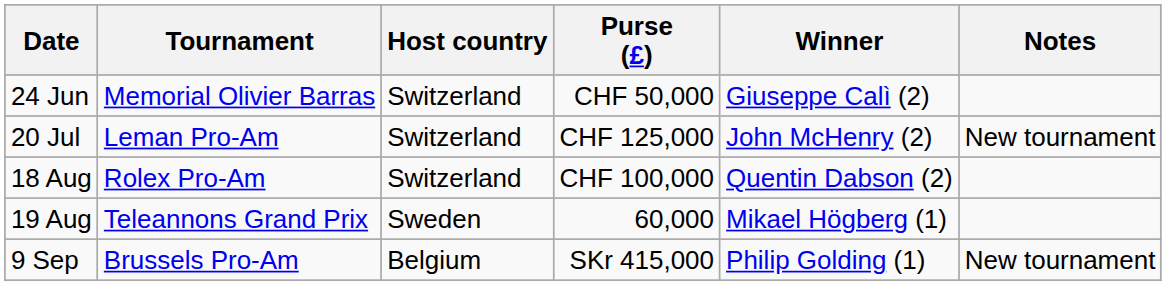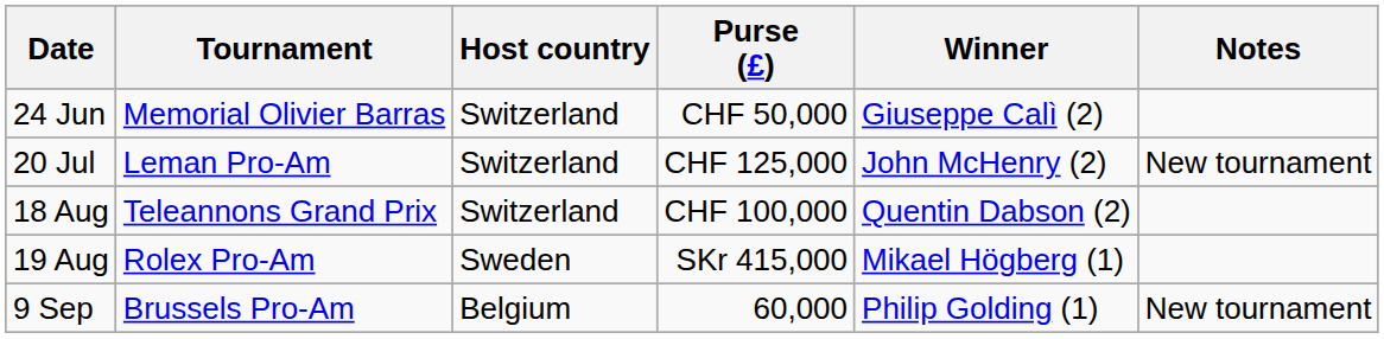 <table class="wikitable" style="font-size:95%">
 <tr>
 <th>Date</th>
 <th>Tournament</th>
 <th>Host country</th>
 <th>Purse<br>(<a href='#'>£</a>)</th>
 <th>Winner</th>
 <th>Notes</th>
 </tr>
 <tr>
 <td>24 Jun</td>
 <td><a href='#'>Memorial Olivier Barras</a></td>
 <td>Switzerland</td>
 <td align=right>CHF 50,000</td>
 <td> <a href='#'>Giuseppe Calì</a> (2)</td>
 <td></td>
 </tr>
 <tr>
 <td>20 Jul</td>
 <td><a href='#'>Leman Pro-Am</a></td>
 <td>Switzerland</td>
 <td align=right>CHF 125,000</td>
 <td> <a href='#'>John McHenry</a> (2)</td>
 <td>New tournament</td>
 </tr>
 <tr>
 <td>18 Aug</td>
-<td><a href='#'>Rolex Pro-Am</a></td>
+<td><a href='#'>Teleannons Grand Prix</a></td>
 <td>Switzerland</td>
 <td align=right>CHF 100,000</td>
 <td> <a href='#'>Quentin Dabson</a> (2)</td>
 <td></td>
 </tr>
 <tr>
 <td>19 Aug</td>
-<td><a href='#'>Teleannons Grand Prix</a></td>
+<td><a href='#'>Rolex Pro-Am</a></td>
 <td>Sweden</td>
-<td align=right>60,000</td>
+<td align=right>SKr 415,000</td>
 <td> <a href='#'>Mikael Högberg</a> (1)</td>
 <td></td>
 </tr>
 <tr>
 <td>9 Sep</td>
 <td><a href='#'>Brussels Pro-Am</a></td>
 <td>Belgium</td>
-<td align=right>SKr 415,000</td>
+<td align=right>60,000</td>
 <td> <a href='#'>Philip Golding</a> (1)</td>
 <td>New tournament</td>
 </tr>
 </table>
